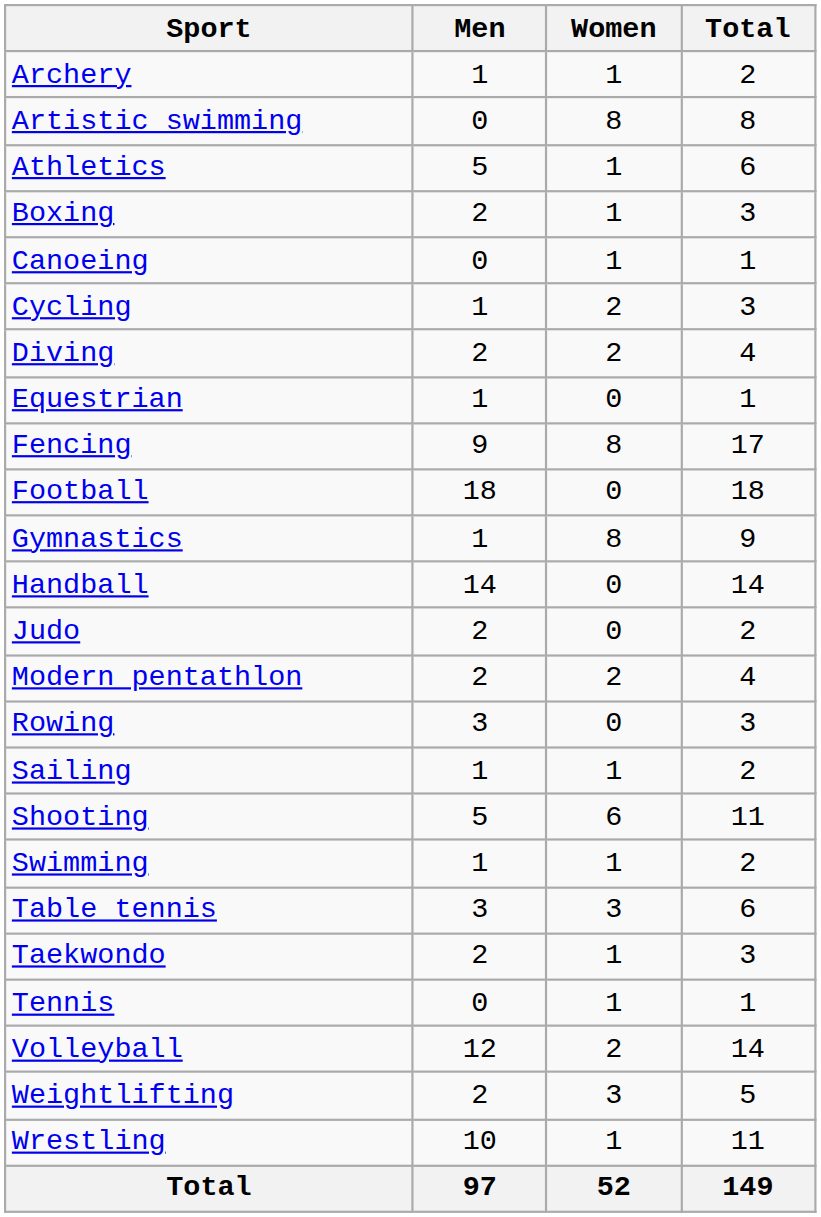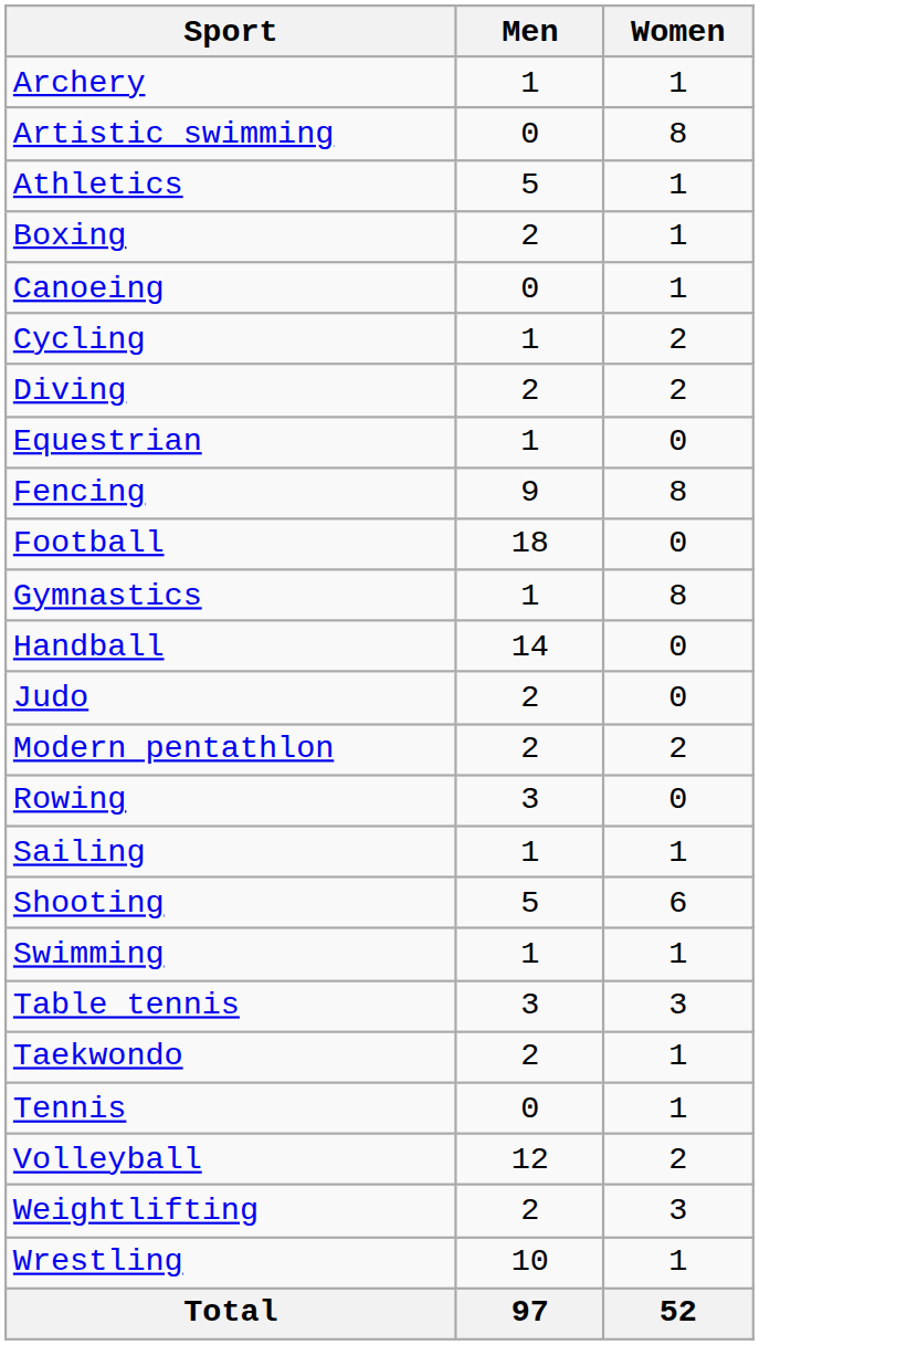 <table class="wikitable sortable" style="text-align:center;">
 <tr>
 <th width=180>Sport</th>
 <th width=55>Men</th>
 <th width=55>Women</th>
-<th width=55>Total</th>
 </tr>
 <tr>
 <td align=left><a href='#'>Archery</a></td>
 <td>1</td>
 <td>1</td>
-<td>2</td>
 </tr>
 <tr>
 <td align=left><a href='#'>Artistic swimming</a></td>
 <td>0</td>
-<td>8</td>
 <td>8</td>
 </tr>
 <tr>
 <td align=left><a href='#'>Athletics</a></td>
 <td>5</td>
 <td>1</td>
-<td>6</td>
 </tr>
 <tr>
 <td align=left><a href='#'>Boxing</a></td>
 <td>2</td>
 <td>1</td>
-<td>3</td>
 </tr>
 <tr>
 <td align=left><a href='#'>Canoeing</a></td>
 <td>0</td>
-<td>1</td>
 <td>1</td>
 </tr>
 <tr>
 <td align=left><a href='#'>Cycling</a></td>
 <td>1</td>
 <td>2</td>
-<td>3</td>
 </tr>
 <tr>
 <td align=left><a href='#'>Diving</a></td>
 <td>2</td>
 <td>2</td>
-<td>4</td>
 </tr>
 <tr>
 <td align=left><a href='#'>Equestrian</a></td>
 <td>1</td>
 <td>0</td>
-<td>1</td>
 </tr>
 <tr>
 <td align=left><a href='#'>Fencing</a></td>
 <td>9</td>
 <td>8</td>
-<td>17</td>
 </tr>
 <tr>
 <td align=left><a href='#'>Football</a></td>
 <td>18</td>
 <td>0</td>
-<td>18</td>
 </tr>
 <tr>
 <td align=left><a href='#'>Gymnastics</a></td>
 <td>1</td>
 <td>8</td>
-<td>9</td>
 </tr>
 <tr>
 <td align=left><a href='#'>Handball</a></td>
 <td>14</td>
 <td>0</td>
-<td>14</td>
 </tr>
 <tr>
 <td align=left><a href='#'>Judo</a></td>
 <td>2</td>
 <td>0</td>
-<td>2</td>
 </tr>
 <tr>
 <td align=left><a href='#'>Modern pentathlon</a></td>
 <td>2</td>
 <td>2</td>
-<td>4</td>
 </tr>
 <tr>
 <td align=left><a href='#'>Rowing</a></td>
 <td>3</td>
 <td>0</td>
-<td>3</td>
 </tr>
 <tr>
 <td align=left><a href='#'>Sailing</a></td>
 <td>1</td>
 <td>1</td>
-<td>2</td>
 </tr>
 <tr>
 <td align=left><a href='#'>Shooting</a></td>
 <td>5</td>
 <td>6</td>
-<td>11</td>
 </tr>
 <tr>
 <td align=left><a href='#'>Swimming</a></td>
 <td>1</td>
 <td>1</td>
-<td>2</td>
 </tr>
 <tr>
 <td align=left><a href='#'>Table tennis</a></td>
 <td>3</td>
 <td>3</td>
-<td>6</td>
 </tr>
 <tr>
 <td align=left><a href='#'>Taekwondo</a></td>
 <td>2</td>
 <td>1</td>
-<td>3</td>
 </tr>
 <tr>
 <td align=left><a href='#'>Tennis</a></td>
 <td>0</td>
-<td>1</td>
 <td>1</td>
 </tr>
 <tr>
 <td align=left><a href='#'>Volleyball</a></td>
 <td>12</td>
 <td>2</td>
-<td>14</td>
 </tr>
 <tr>
 <td align=left><a href='#'>Weightlifting</a></td>
 <td>2</td>
 <td>3</td>
-<td>5</td>
 </tr>
 <tr>
 <td align=left><a href='#'>Wrestling</a></td>
 <td>10</td>
 <td>1</td>
-<td>11</td>
 </tr>
 <tr>
 <th>Total</th>
 <th>97</th>
 <th>52</th>
-<th>149</th>
 </tr>
 </table>
